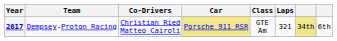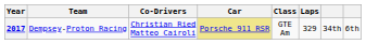 <table class="wikitable" style="text-align:center; font-size:90%">
 <tr>
 <th>Year</th>
 <th>Team</th>
 <th>Co-Drivers</th>
 <th>Car</th>
 <th>Class</th>
 <th>Laps</th>
 <th></th>
 <th></th>
 </tr>
 <tr>
 <th><a href='#'>2017</a></th>
 <td align="left"nowrap> <a href='#'>Dempsey</a>-<a href='#'>Proton Racing</a></td>
 <td align="left"nowrap> <a href='#'>Christian Ried</a><br> <a href='#'>Matteo Cairoli</a></td>
 <td align="left"nowrap style="background: khaki;"><a href='#'>Porsche 911 RSR</a></td>
 <td>GTE<br>Am</td>
-<td>321</td>
-<td style="background: khaki;">34th</td>
+<td>329</td>
+<td>34th</td>
 <td>6th</td>
 </tr>
 </table>
